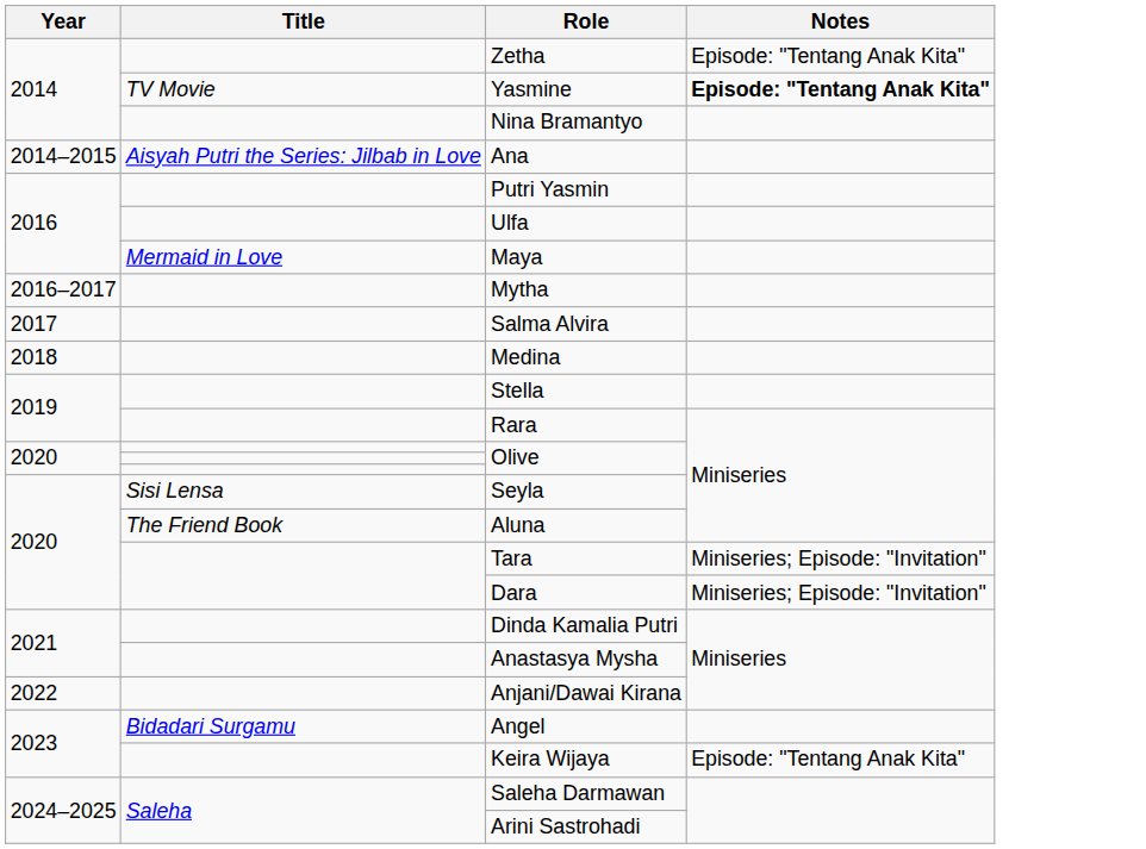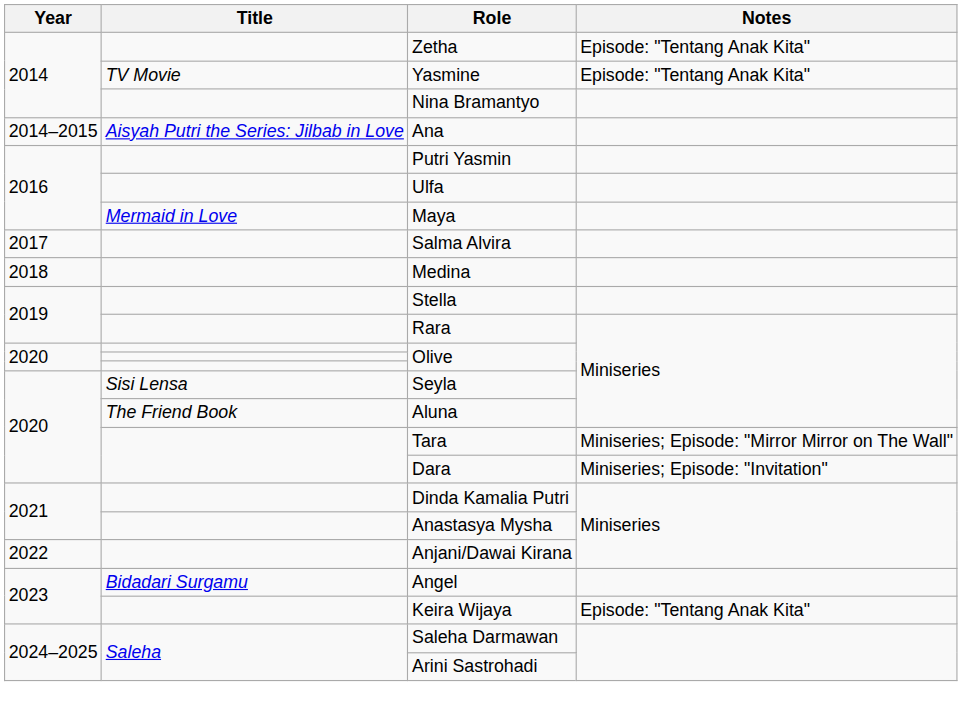 <table class="wikitable unsortable">
 <tr>
 <th>Year</th>
 <th>Title</th>
 <th>Role</th>
 <th>Notes</th>
 </tr>
 <tr>
 <td rowspan="3">2014</td>
 <td></td>
 <td>Zetha</td>
 <td>Episode: "Tentang Anak Kita"</td>
 </tr>
 <tr>
 <td><em>TV Movie</em></td>
 <td>Yasmine</td>
-<td><strong>Episode: "Tentang Anak Kita"</strong></td>
+<td>Episode: "Tentang Anak Kita"</td>
 </tr>
 <tr>
 <td></td>
 <td>Nina Bramantyo</td>
 <td></td>
 </tr>
 <tr>
 <td>2014–2015</td>
 <td><em><a href='#'>Aisyah Putri the Series: Jilbab in Love</a></em></td>
 <td>Ana</td>
 <td></td>
 </tr>
 <tr>
 <td rowspan="3">2016</td>
 <td></td>
 <td>Putri Yasmin</td>
 <td></td>
 </tr>
 <tr>
 <td></td>
 <td>Ulfa</td>
 <td></td>
 </tr>
 <tr>
 <td><em><a href='#'>Mermaid in Love</a></em></td>
 <td>Maya</td>
-<td></td>
-</tr>
-<tr>
-<td>2016–2017</td>
-<td></td>
-<td>Mytha</td>
 <td></td>
 </tr>
 <tr>
 <td>2017</td>
 <td></td>
 <td>Salma Alvira</td>
 <td></td>
 </tr>
 <tr>
 <td>2018</td>
 <td></td>
 <td>Medina</td>
 <td></td>
 </tr>
 <tr>
 <td rowspan="2">2019</td>
 <td></td>
 <td>Stella</td>
 <td></td>
 </tr>
 <tr>
 <td></td>
 <td>Rara</td>
 <td rowspan="6">Miniseries</td>
 </tr>
 <tr>
 <td rowspan="3">2020</td>
 <td></td>
 <td rowspan="3">Olive</td>
 </tr>
 <tr>
 <td></td>
 </tr>
 <tr>
 <td></td>
 </tr>
 <tr>
 <td rowspan="4">2020</td>
 <td><em>Sisi Lensa</em></td>
 <td>Seyla</td>
 </tr>
 <tr>
 <td><em>The Friend Book</em></td>
 <td>Aluna</td>
 </tr>
 <tr>
 <td rowspan="2"></td>
 <td>Tara</td>
-<td>Miniseries; Episode: "Invitation"</td>
+<td>Miniseries; Episode: "Mirror Mirror on The Wall"</td>
 </tr>
 <tr>
 <td>Dara</td>
 <td>Miniseries; Episode: "Invitation"</td>
 </tr>
 <tr>
 <td rowspan="2">2021</td>
 <td></td>
 <td>Dinda Kamalia Putri</td>
 <td rowspan="3">Miniseries</td>
 </tr>
 <tr>
 <td></td>
 <td>Anastasya Mysha</td>
 </tr>
 <tr>
 <td>2022</td>
 <td></td>
 <td>Anjani/Dawai Kirana</td>
 </tr>
 <tr>
 <td rowspan="2">2023</td>
 <td><em><a href='#'>Bidadari Surgamu</a></em></td>
 <td>Angel</td>
 <td></td>
 </tr>
 <tr>
 <td></td>
 <td>Keira Wijaya</td>
 <td>Episode: "Tentang Anak Kita"</td>
 </tr>
 <tr>
 <td rowspan="2">2024–2025</td>
 <td rowspan="2"><em><a href='#'>Saleha</a></em></td>
 <td>Saleha Darmawan</td>
 <td rowspan="2"></td>
 </tr>
 <tr>
 <td>Arini Sastrohadi</td>
 </tr>
 </table>
